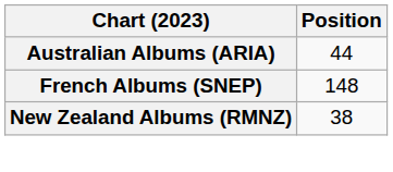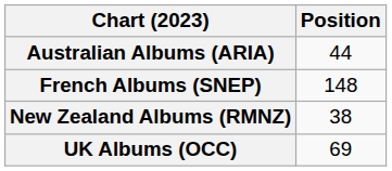 <table class="wikitable sortable plainrowheaders" style="text-align:center">
 <tr>
 <th scope="col">Chart (2023)</th>
 <th scope="col">Position</th>
 </tr>
 <tr>
 <th scope="row">Australian Albums (ARIA)</th>
 <td>44</td>
 </tr>
 <tr>
 <th scope="row">French Albums (SNEP)</th>
 <td>148</td>
 </tr>
 <tr>
 <th scope="row">New Zealand Albums (RMNZ)</th>
 <td>38</td>
 </tr>
+<tr>
+<th scope="row">UK Albums (OCC)</th>
+<td>69</td>
+</tr>
 </table>
